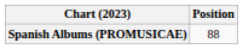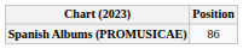 <table class="wikitable plainrowheaders" style="text-align:center">
 <tr>
 <th scope="col">Chart (2023)</th>
 <th scope="col">Position</th>
 </tr>
 <tr>
 <th scope="row">Spanish Albums (PROMUSICAE)</th>
-<td>88</td>
+<td>86</td>
 </tr>
 </table>
